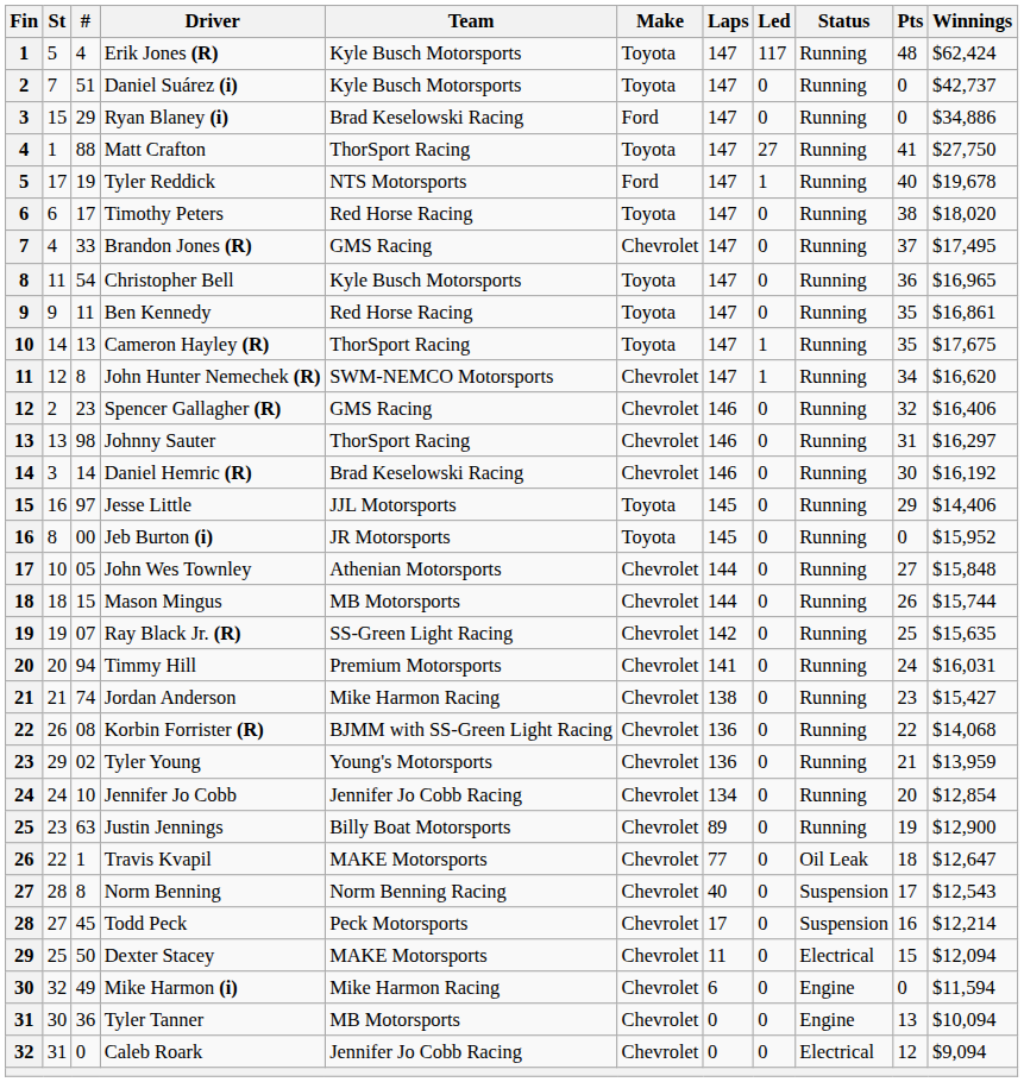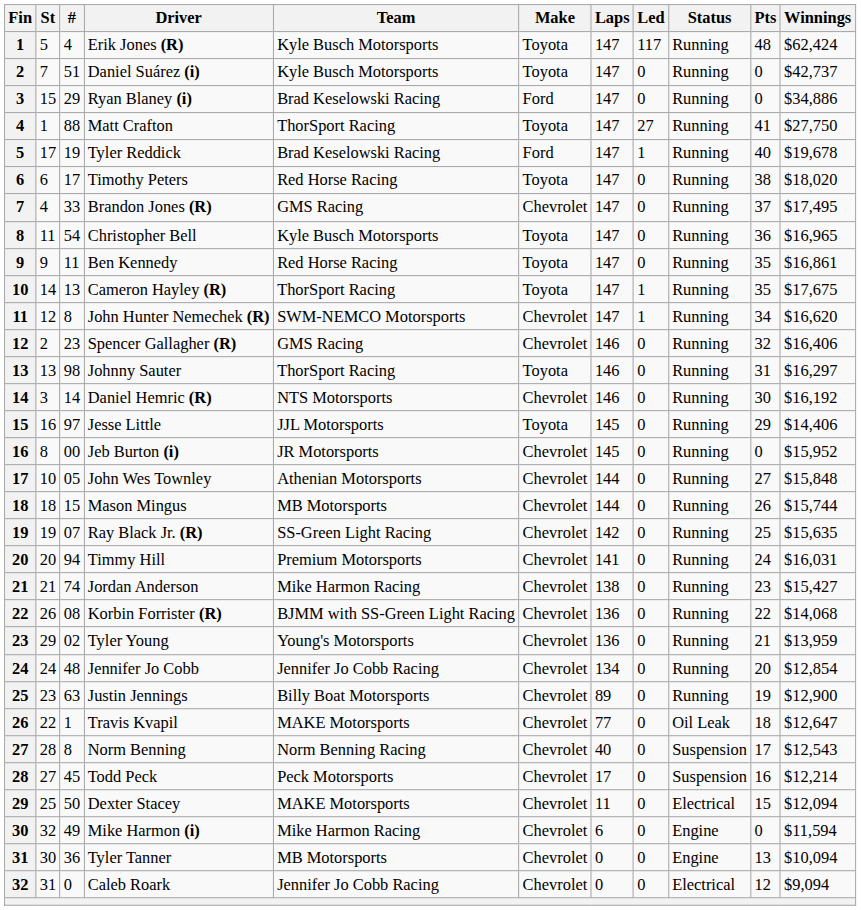 <table class="wikitable" style="font-size:95%">
 <tr>
 <th>Fin</th>
 <th>St</th>
 <th>#</th>
 <th>Driver</th>
 <th>Team</th>
 <th>Make</th>
 <th>Laps</th>
 <th>Led</th>
 <th>Status</th>
 <th>Pts</th>
 <th>Winnings</th>
 </tr>
 <tr>
 <th>1</th>
 <td>5</td>
 <td>4</td>
 <td>Erik Jones <strong>(R)</strong></td>
 <td>Kyle Busch Motorsports</td>
 <td>Toyota</td>
 <td>147</td>
 <td>117</td>
 <td>Running</td>
 <td>48</td>
 <td>$62,424</td>
 </tr>
 <tr>
 <th>2</th>
 <td>7</td>
 <td>51</td>
 <td>Daniel Suárez <strong>(i)</strong></td>
 <td>Kyle Busch Motorsports</td>
 <td>Toyota</td>
 <td>147</td>
 <td>0</td>
 <td>Running</td>
 <td>0</td>
 <td>$42,737</td>
 </tr>
 <tr>
 <th>3</th>
 <td>15</td>
 <td>29</td>
 <td>Ryan Blaney <strong>(i)</strong></td>
 <td>Brad Keselowski Racing</td>
 <td>Ford</td>
 <td>147</td>
 <td>0</td>
 <td>Running</td>
 <td>0</td>
 <td>$34,886</td>
 </tr>
 <tr>
 <th>4</th>
 <td>1</td>
 <td>88</td>
 <td>Matt Crafton</td>
 <td>ThorSport Racing</td>
 <td>Toyota</td>
 <td>147</td>
 <td>27</td>
 <td>Running</td>
 <td>41</td>
 <td>$27,750</td>
 </tr>
 <tr>
 <th>5</th>
 <td>17</td>
 <td>19</td>
 <td>Tyler Reddick</td>
-<td>NTS Motorsports</td>
+<td>Brad Keselowski Racing</td>
 <td>Ford</td>
 <td>147</td>
 <td>1</td>
 <td>Running</td>
 <td>40</td>
 <td>$19,678</td>
 </tr>
 <tr>
 <th>6</th>
 <td>6</td>
 <td>17</td>
 <td>Timothy Peters</td>
 <td>Red Horse Racing</td>
 <td>Toyota</td>
 <td>147</td>
 <td>0</td>
 <td>Running</td>
 <td>38</td>
 <td>$18,020</td>
 </tr>
 <tr>
 <th>7</th>
 <td>4</td>
 <td>33</td>
 <td>Brandon Jones <strong>(R)</strong></td>
 <td>GMS Racing</td>
 <td>Chevrolet</td>
 <td>147</td>
 <td>0</td>
 <td>Running</td>
 <td>37</td>
 <td>$17,495</td>
 </tr>
 <tr>
 <th>8</th>
 <td>11</td>
 <td>54</td>
 <td>Christopher Bell</td>
 <td>Kyle Busch Motorsports</td>
 <td>Toyota</td>
 <td>147</td>
 <td>0</td>
 <td>Running</td>
 <td>36</td>
 <td>$16,965</td>
 </tr>
 <tr>
 <th>9</th>
 <td>9</td>
 <td>11</td>
 <td>Ben Kennedy</td>
 <td>Red Horse Racing</td>
 <td>Toyota</td>
 <td>147</td>
 <td>0</td>
 <td>Running</td>
 <td>35</td>
 <td>$16,861</td>
 </tr>
 <tr>
 <th>10</th>
 <td>14</td>
 <td>13</td>
 <td>Cameron Hayley <strong>(R)</strong></td>
 <td>ThorSport Racing</td>
 <td>Toyota</td>
 <td>147</td>
 <td>1</td>
 <td>Running</td>
 <td>35</td>
 <td>$17,675</td>
 </tr>
 <tr>
 <th>11</th>
 <td>12</td>
 <td>8</td>
 <td>John Hunter Nemechek <strong>(R)</strong></td>
 <td>SWM-NEMCO Motorsports</td>
 <td>Chevrolet</td>
 <td>147</td>
 <td>1</td>
 <td>Running</td>
 <td>34</td>
 <td>$16,620</td>
 </tr>
 <tr>
 <th>12</th>
 <td>2</td>
 <td>23</td>
 <td>Spencer Gallagher <strong>(R)</strong></td>
 <td>GMS Racing</td>
 <td>Chevrolet</td>
 <td>146</td>
 <td>0</td>
 <td>Running</td>
 <td>32</td>
 <td>$16,406</td>
 </tr>
 <tr>
 <th>13</th>
 <td>13</td>
 <td>98</td>
 <td>Johnny Sauter</td>
 <td>ThorSport Racing</td>
-<td>Chevrolet</td>
+<td>Toyota</td>
 <td>146</td>
 <td>0</td>
 <td>Running</td>
 <td>31</td>
 <td>$16,297</td>
 </tr>
 <tr>
 <th>14</th>
 <td>3</td>
 <td>14</td>
 <td>Daniel Hemric <strong>(R)</strong></td>
-<td>Brad Keselowski Racing</td>
+<td>NTS Motorsports</td>
 <td>Chevrolet</td>
 <td>146</td>
 <td>0</td>
 <td>Running</td>
 <td>30</td>
 <td>$16,192</td>
 </tr>
 <tr>
 <th>15</th>
 <td>16</td>
 <td>97</td>
 <td>Jesse Little</td>
 <td>JJL Motorsports</td>
 <td>Toyota</td>
 <td>145</td>
 <td>0</td>
 <td>Running</td>
 <td>29</td>
 <td>$14,406</td>
 </tr>
 <tr>
 <th>16</th>
 <td>8</td>
 <td>00</td>
 <td>Jeb Burton <strong>(i)</strong></td>
 <td>JR Motorsports</td>
-<td>Toyota</td>
+<td>Chevrolet</td>
 <td>145</td>
 <td>0</td>
 <td>Running</td>
 <td>0</td>
 <td>$15,952</td>
 </tr>
 <tr>
 <th>17</th>
 <td>10</td>
 <td>05</td>
 <td>John Wes Townley</td>
 <td>Athenian Motorsports</td>
 <td>Chevrolet</td>
 <td>144</td>
 <td>0</td>
 <td>Running</td>
 <td>27</td>
 <td>$15,848</td>
 </tr>
 <tr>
 <th>18</th>
 <td>18</td>
 <td>15</td>
 <td>Mason Mingus</td>
 <td>MB Motorsports</td>
 <td>Chevrolet</td>
 <td>144</td>
 <td>0</td>
 <td>Running</td>
 <td>26</td>
 <td>$15,744</td>
 </tr>
 <tr>
 <th>19</th>
 <td>19</td>
 <td>07</td>
 <td>Ray Black Jr. <strong>(R)</strong></td>
 <td>SS-Green Light Racing</td>
 <td>Chevrolet</td>
 <td>142</td>
 <td>0</td>
 <td>Running</td>
 <td>25</td>
 <td>$15,635</td>
 </tr>
 <tr>
 <th>20</th>
 <td>20</td>
 <td>94</td>
 <td>Timmy Hill</td>
 <td>Premium Motorsports</td>
 <td>Chevrolet</td>
 <td>141</td>
 <td>0</td>
 <td>Running</td>
 <td>24</td>
 <td>$16,031</td>
 </tr>
 <tr>
 <th>21</th>
 <td>21</td>
 <td>74</td>
 <td>Jordan Anderson</td>
 <td>Mike Harmon Racing</td>
 <td>Chevrolet</td>
 <td>138</td>
 <td>0</td>
 <td>Running</td>
 <td>23</td>
 <td>$15,427</td>
 </tr>
 <tr>
 <th>22</th>
 <td>26</td>
 <td>08</td>
 <td>Korbin Forrister <strong>(R)</strong></td>
 <td>BJMM with SS-Green Light Racing</td>
 <td>Chevrolet</td>
 <td>136</td>
 <td>0</td>
 <td>Running</td>
 <td>22</td>
 <td>$14,068</td>
 </tr>
 <tr>
 <th>23</th>
 <td>29</td>
 <td>02</td>
 <td>Tyler Young</td>
 <td>Young's Motorsports</td>
 <td>Chevrolet</td>
 <td>136</td>
 <td>0</td>
 <td>Running</td>
 <td>21</td>
 <td>$13,959</td>
 </tr>
 <tr>
 <th>24</th>
 <td>24</td>
-<td>10</td>
+<td>48</td>
 <td>Jennifer Jo Cobb</td>
 <td>Jennifer Jo Cobb Racing</td>
 <td>Chevrolet</td>
 <td>134</td>
 <td>0</td>
 <td>Running</td>
 <td>20</td>
 <td>$12,854</td>
 </tr>
 <tr>
 <th>25</th>
 <td>23</td>
 <td>63</td>
 <td>Justin Jennings</td>
 <td>Billy Boat Motorsports</td>
 <td>Chevrolet</td>
 <td>89</td>
 <td>0</td>
 <td>Running</td>
 <td>19</td>
 <td>$12,900</td>
 </tr>
 <tr>
 <th>26</th>
 <td>22</td>
 <td>1</td>
 <td>Travis Kvapil</td>
 <td>MAKE Motorsports</td>
 <td>Chevrolet</td>
 <td>77</td>
 <td>0</td>
 <td>Oil Leak</td>
 <td>18</td>
 <td>$12,647</td>
 </tr>
 <tr>
 <th>27</th>
 <td>28</td>
 <td>8</td>
 <td>Norm Benning</td>
 <td>Norm Benning Racing</td>
 <td>Chevrolet</td>
 <td>40</td>
 <td>0</td>
 <td>Suspension</td>
 <td>17</td>
 <td>$12,543</td>
 </tr>
 <tr>
 <th>28</th>
 <td>27</td>
 <td>45</td>
 <td>Todd Peck</td>
 <td>Peck Motorsports</td>
 <td>Chevrolet</td>
 <td>17</td>
 <td>0</td>
 <td>Suspension</td>
 <td>16</td>
 <td>$12,214</td>
 </tr>
 <tr>
 <th>29</th>
 <td>25</td>
 <td>50</td>
 <td>Dexter Stacey</td>
 <td>MAKE Motorsports</td>
 <td>Chevrolet</td>
 <td>11</td>
 <td>0</td>
 <td>Electrical</td>
 <td>15</td>
 <td>$12,094</td>
 </tr>
 <tr>
 <th>30</th>
 <td>32</td>
 <td>49</td>
 <td>Mike Harmon <strong>(i)</strong></td>
 <td>Mike Harmon Racing</td>
 <td>Chevrolet</td>
 <td>6</td>
 <td>0</td>
 <td>Engine</td>
 <td>0</td>
 <td>$11,594</td>
 </tr>
 <tr>
 <th>31</th>
 <td>30</td>
 <td>36</td>
 <td>Tyler Tanner</td>
 <td>MB Motorsports</td>
 <td>Chevrolet</td>
 <td>0</td>
 <td>0</td>
 <td>Engine</td>
 <td>13</td>
 <td>$10,094</td>
 </tr>
 <tr>
 <th>32</th>
 <td>31</td>
 <td>0</td>
 <td>Caleb Roark</td>
 <td>Jennifer Jo Cobb Racing</td>
 <td>Chevrolet</td>
 <td>0</td>
 <td>0</td>
 <td>Electrical</td>
 <td>12</td>
 <td>$9,094</td>
 </tr>
 <tr>
 <th colspan="11"></th>
 </tr>
 </table>
